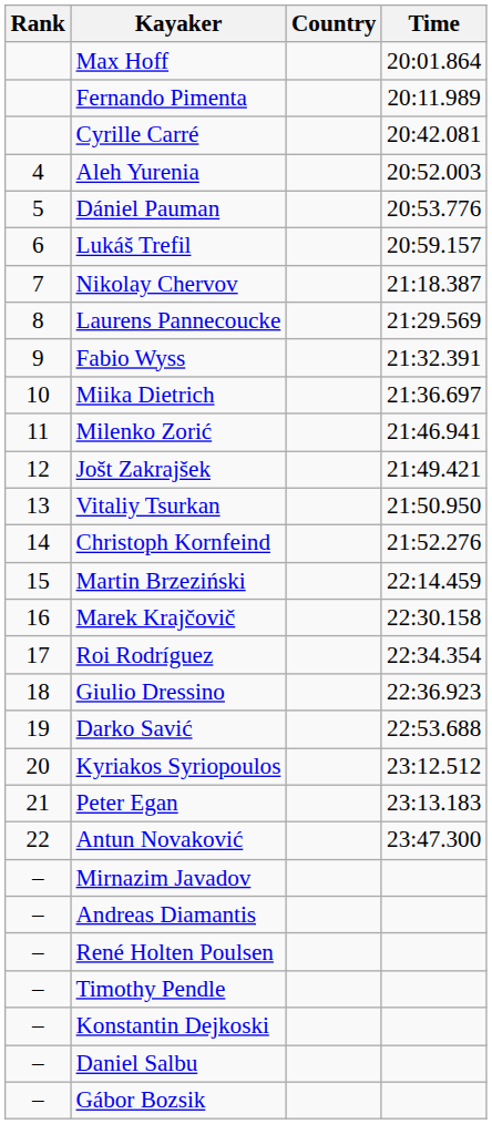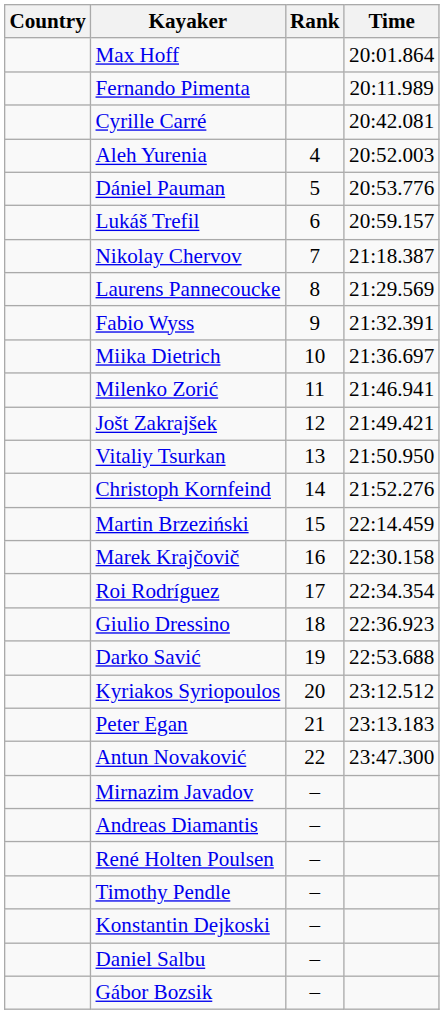 <table class="wikitable" style="text-align:center">
 <tr>
+<th>Country</th>
+<th>Kayaker</th>
 <th>Rank</th>
-<th>Kayaker</th>
-<th>Country</th>
 <th>Time</th>
 </tr>
 <tr>
+<td align="left"></td>
+<td align="left"><a href='#'>Max Hoff</a></td>
 <td></td>
-<td align="left"><a href='#'>Max Hoff</a></td>
-<td align="left"></td>
 <td>20:01.864 <strong></strong></td>
 </tr>
 <tr>
+<td align="left"></td>
+<td align="left"><a href='#'>Fernando Pimenta</a></td>
 <td></td>
-<td align="left"><a href='#'>Fernando Pimenta</a></td>
-<td align="left"></td>
 <td>20:11.989</td>
 </tr>
 <tr>
+<td align="left"></td>
+<td align="left"><a href='#'>Cyrille Carré</a></td>
 <td></td>
-<td align="left"><a href='#'>Cyrille Carré</a></td>
-<td align="left"></td>
 <td>20:42.081</td>
 </tr>
 <tr>
+<td align="left"></td>
+<td align="left"><a href='#'>Aleh Yurenia</a></td>
 <td>4</td>
-<td align="left"><a href='#'>Aleh Yurenia</a></td>
-<td align="left"></td>
 <td>20:52.003</td>
 </tr>
 <tr>
+<td align="left"></td>
+<td align="left"><a href='#'>Dániel Pauman</a></td>
 <td>5</td>
-<td align="left"><a href='#'>Dániel Pauman</a></td>
-<td align="left"></td>
 <td>20:53.776</td>
 </tr>
 <tr>
+<td align="left"></td>
+<td align="left"><a href='#'>Lukáš Trefil</a></td>
 <td>6</td>
-<td align="left"><a href='#'>Lukáš Trefil</a></td>
-<td align="left"></td>
 <td>20:59.157</td>
 </tr>
 <tr>
+<td align="left"></td>
+<td align="left"><a href='#'>Nikolay Chervov</a></td>
 <td>7</td>
-<td align="left"><a href='#'>Nikolay Chervov</a></td>
-<td align="left"></td>
 <td>21:18.387</td>
 </tr>
 <tr>
+<td align="left"></td>
+<td align="left"><a href='#'>Laurens Pannecoucke</a></td>
 <td>8</td>
-<td align="left"><a href='#'>Laurens Pannecoucke</a></td>
-<td align="left"></td>
 <td>21:29.569</td>
 </tr>
 <tr>
+<td align="left"></td>
+<td align="left"><a href='#'>Fabio Wyss</a></td>
 <td>9</td>
-<td align="left"><a href='#'>Fabio Wyss</a></td>
-<td align="left"></td>
 <td>21:32.391</td>
 </tr>
 <tr>
+<td align="left"></td>
+<td align="left"><a href='#'>Miika Dietrich</a></td>
 <td>10</td>
-<td align="left"><a href='#'>Miika Dietrich</a></td>
-<td align="left"></td>
 <td>21:36.697</td>
 </tr>
 <tr>
+<td align="left"></td>
+<td align="left"><a href='#'>Milenko Zorić</a></td>
 <td>11</td>
-<td align="left"><a href='#'>Milenko Zorić</a></td>
-<td align="left"></td>
 <td>21:46.941</td>
 </tr>
 <tr>
+<td align="left"></td>
+<td align="left"><a href='#'>Jošt Zakrajšek</a></td>
 <td>12</td>
-<td align="left"><a href='#'>Jošt Zakrajšek</a></td>
-<td align="left"></td>
 <td>21:49.421</td>
 </tr>
 <tr>
+<td align="left"></td>
+<td align="left"><a href='#'>Vitaliy Tsurkan</a></td>
 <td>13</td>
-<td align="left"><a href='#'>Vitaliy Tsurkan</a></td>
-<td align="left"></td>
 <td>21:50.950</td>
 </tr>
 <tr>
+<td align="left"></td>
+<td align="left"><a href='#'>Christoph Kornfeind</a></td>
 <td>14</td>
-<td align="left"><a href='#'>Christoph Kornfeind</a></td>
-<td align="left"></td>
 <td>21:52.276</td>
 </tr>
 <tr>
+<td align="left"></td>
+<td align="left"><a href='#'>Martin Brzeziński</a></td>
 <td>15</td>
-<td align="left"><a href='#'>Martin Brzeziński</a></td>
-<td align="left"></td>
 <td>22:14.459</td>
 </tr>
 <tr>
+<td align="left"></td>
+<td align="left"><a href='#'>Marek Krajčovič</a></td>
 <td>16</td>
-<td align="left"><a href='#'>Marek Krajčovič</a></td>
-<td align="left"></td>
 <td>22:30.158</td>
 </tr>
 <tr>
+<td align="left"></td>
+<td align="left"><a href='#'>Roi Rodríguez</a></td>
 <td>17</td>
-<td align="left"><a href='#'>Roi Rodríguez</a></td>
-<td align="left"></td>
 <td>22:34.354</td>
 </tr>
 <tr>
+<td align="left"></td>
+<td align="left"><a href='#'>Giulio Dressino</a></td>
 <td>18</td>
-<td align="left"><a href='#'>Giulio Dressino</a></td>
-<td align="left"></td>
 <td>22:36.923</td>
 </tr>
 <tr>
+<td align="left"></td>
+<td align="left"><a href='#'>Darko Savić</a></td>
 <td>19</td>
-<td align="left"><a href='#'>Darko Savić</a></td>
-<td align="left"></td>
 <td>22:53.688</td>
 </tr>
 <tr>
+<td align="left"></td>
+<td align="left"><a href='#'>Kyriakos Syriopoulos</a></td>
 <td>20</td>
-<td align="left"><a href='#'>Kyriakos Syriopoulos</a></td>
-<td align="left"></td>
 <td>23:12.512</td>
 </tr>
 <tr>
+<td align="left"></td>
+<td align="left"><a href='#'>Peter Egan</a></td>
 <td>21</td>
-<td align="left"><a href='#'>Peter Egan</a></td>
-<td align="left"></td>
 <td>23:13.183</td>
 </tr>
 <tr>
+<td align="left"></td>
+<td align="left"><a href='#'>Antun Novaković</a></td>
 <td>22</td>
-<td align="left"><a href='#'>Antun Novaković</a></td>
-<td align="left"></td>
 <td>23:47.300</td>
 </tr>
 <tr>
+<td align="left"></td>
+<td align="left"><a href='#'>Mirnazim Javadov</a></td>
 <td>–</td>
-<td align="left"><a href='#'>Mirnazim Javadov</a></td>
-<td align="left"></td>
 <td></td>
 </tr>
 <tr>
+<td align="left"></td>
+<td align="left"><a href='#'>Andreas Diamantis</a></td>
 <td>–</td>
-<td align="left"><a href='#'>Andreas Diamantis</a></td>
-<td align="left"></td>
 <td></td>
 </tr>
 <tr>
+<td align="left"></td>
+<td align="left"><a href='#'>René Holten Poulsen</a></td>
 <td>–</td>
-<td align="left"><a href='#'>René Holten Poulsen</a></td>
-<td align="left"></td>
 <td></td>
 </tr>
 <tr>
+<td align="left"></td>
+<td align="left"><a href='#'>Timothy Pendle</a></td>
 <td>–</td>
-<td align="left"><a href='#'>Timothy Pendle</a></td>
-<td align="left"></td>
 <td></td>
 </tr>
 <tr>
+<td align="left"></td>
+<td align="left"><a href='#'>Konstantin Dejkoski</a></td>
 <td>–</td>
-<td align="left"><a href='#'>Konstantin Dejkoski</a></td>
-<td align="left"></td>
 <td></td>
 </tr>
 <tr>
+<td align="left"></td>
+<td align="left"><a href='#'>Daniel Salbu</a></td>
 <td>–</td>
-<td align="left"><a href='#'>Daniel Salbu</a></td>
-<td align="left"></td>
 <td></td>
 </tr>
 <tr>
+<td align="left"></td>
+<td align="left"><a href='#'>Gábor Bozsik</a></td>
 <td>–</td>
-<td align="left"><a href='#'>Gábor Bozsik</a></td>
-<td align="left"></td>
 <td></td>
 </tr>
 </table>
